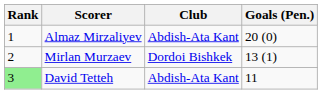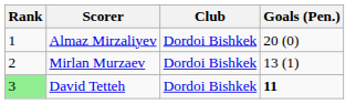 <table class="wikitable">
 <tr>
 <th>Rank</th>
 <th>Scorer</th>
 <th>Club</th>
 <th>Goals (Pen.)</th>
 </tr>
 <tr>
 <td>1</td>
 <td> <a href='#'>Almaz Mirzaliyev</a></td>
-<td><a href='#'>Abdish-Ata Kant</a></td>
+<td><a href='#'>Dordoi Bishkek</a></td>
 <td>20 (0)</td>
 </tr>
 <tr>
 <td>2</td>
 <td> <a href='#'>Mirlan Murzaev</a></td>
 <td><a href='#'>Dordoi Bishkek</a></td>
 <td>13 (1)</td>
 </tr>
 <tr>
 <td style="background: lightgreen;">3</td>
 <td> <a href='#'>David Tetteh</a></td>
-<td><a href='#'>Abdish-Ata Kant</a></td>
-<td>11</td>
+<td><a href='#'>Dordoi Bishkek</a></td>
+<td><strong>11</strong></td>
 </tr>
 </table>
